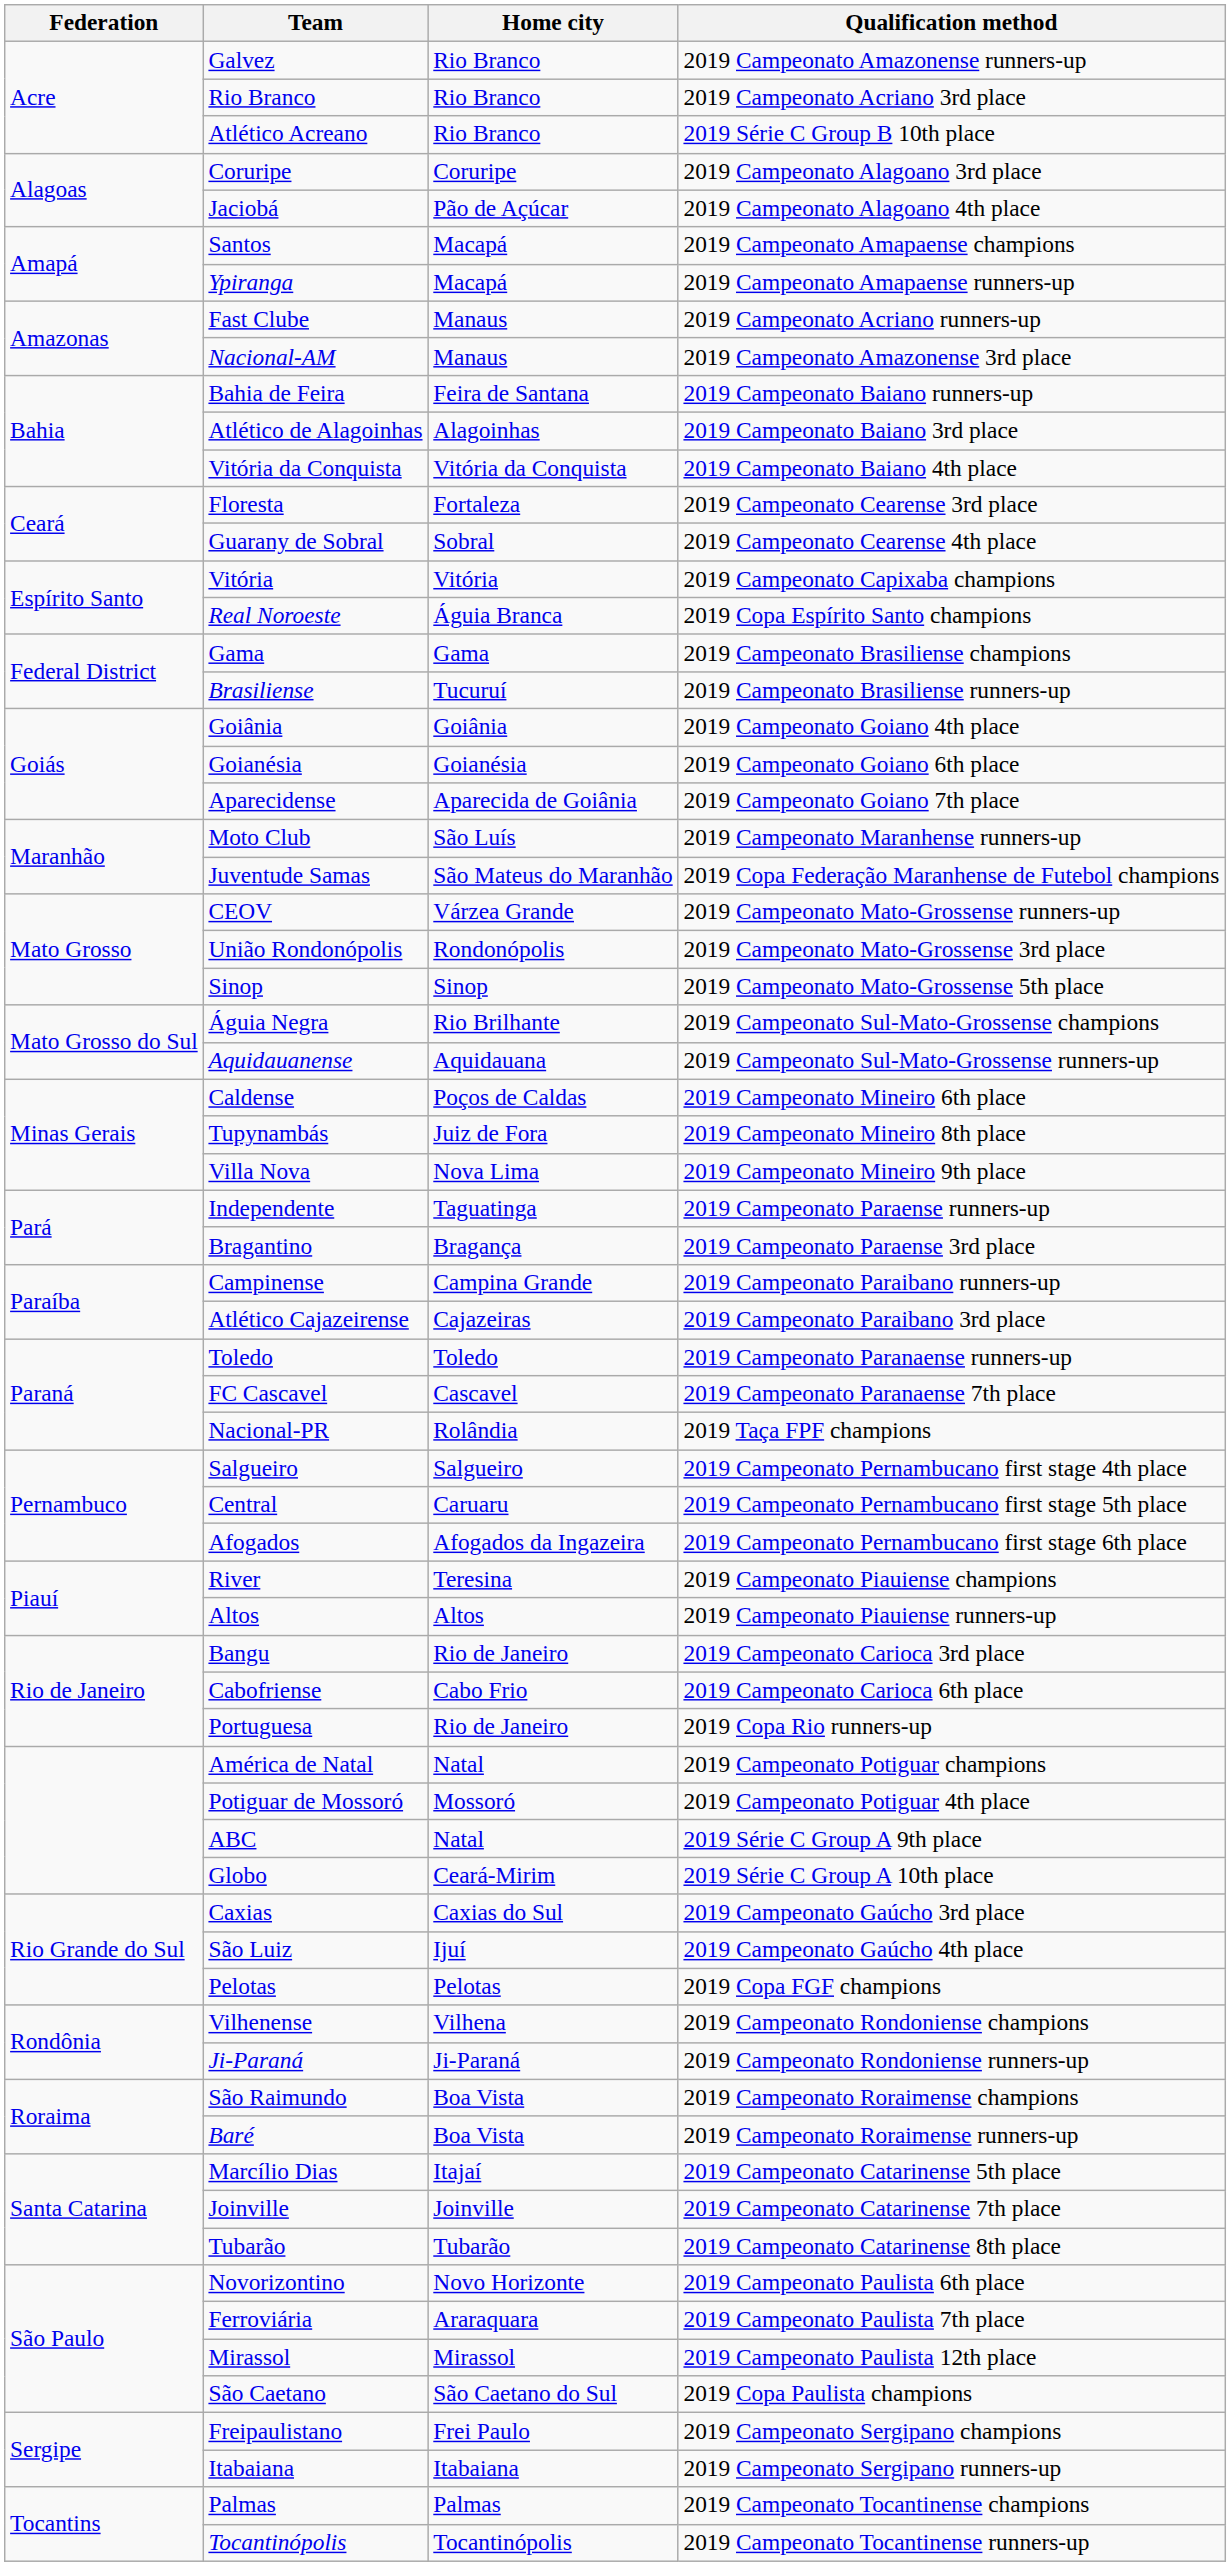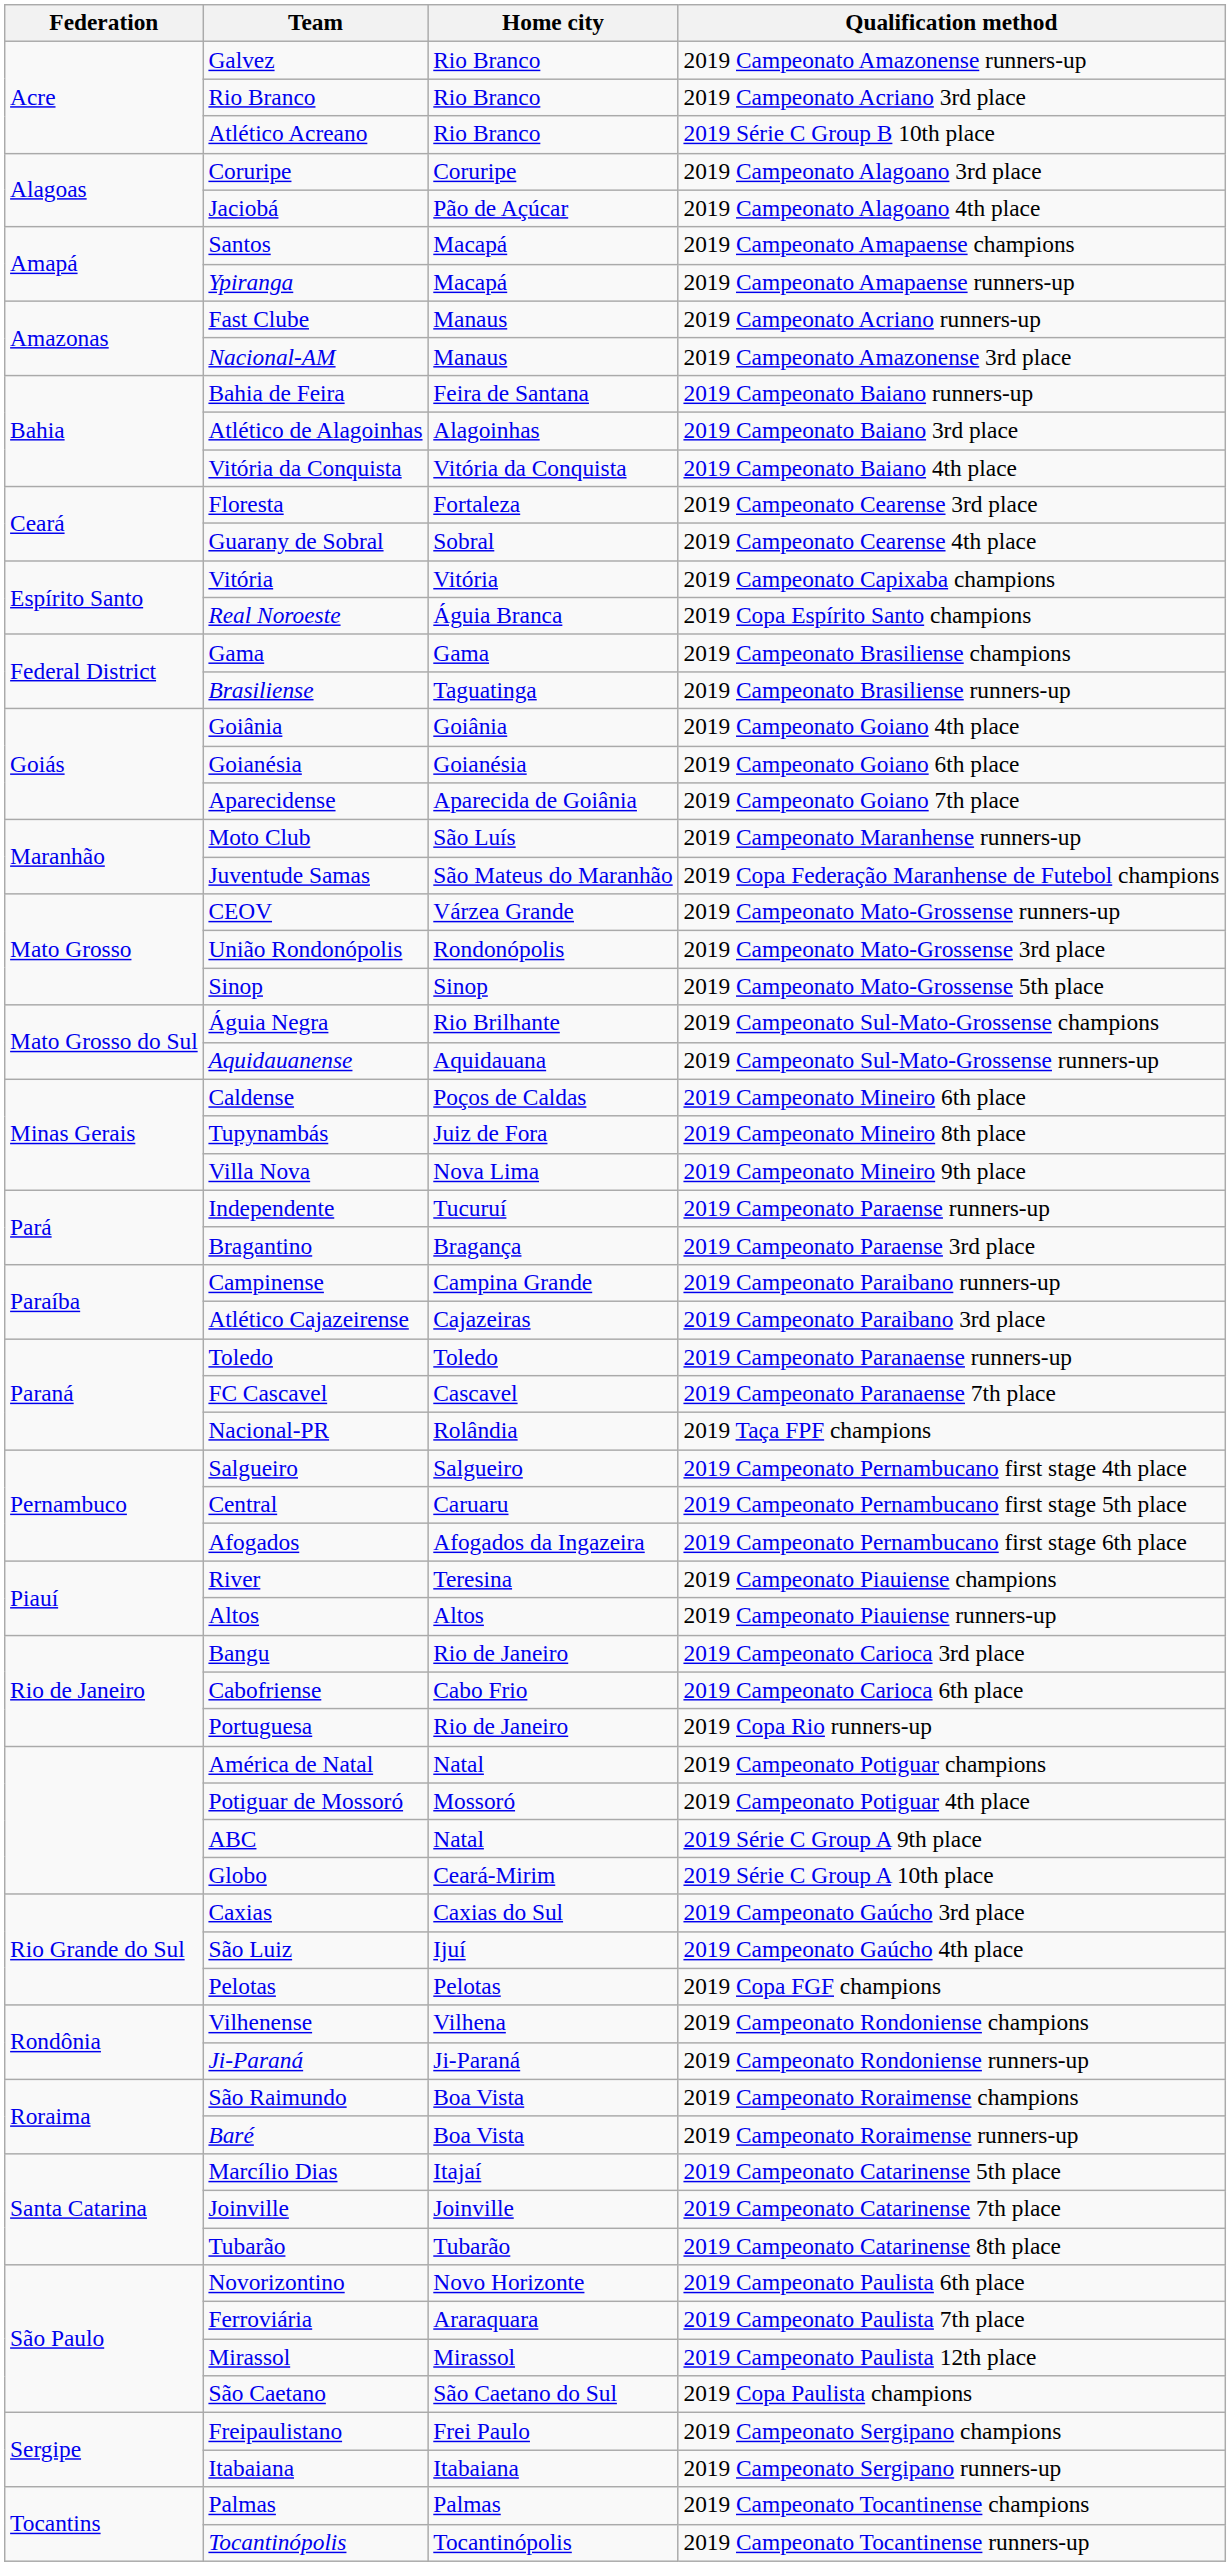 <table class="wikitable">
 <tr>
 <th>Federation</th>
 <th>Team</th>
 <th>Home city</th>
 <th>Qualification method</th>
 </tr>
 <tr>
 <td rowspan=3> <a href='#'>Acre</a></td>
 <td><a href='#'>Galvez</a></td>
 <td><a href='#'>Rio Branco</a></td>
 <td>2019 <a href='#'>Campeonato Amazonense</a> runners-up</td>
 </tr>
 <tr>
 <td><a href='#'>Rio Branco</a></td>
 <td><a href='#'>Rio Branco</a></td>
 <td>2019 <a href='#'>Campeonato Acriano</a> 3rd place</td>
 </tr>
 <tr>
 <td><a href='#'>Atlético Acreano</a></td>
 <td><a href='#'>Rio Branco</a></td>
 <td><a href='#'>2019 Série C Group B</a> 10th place</td>
 </tr>
 <tr>
 <td rowspan=2> <a href='#'>Alagoas</a></td>
 <td><a href='#'>Coruripe</a></td>
 <td><a href='#'>Coruripe</a></td>
 <td>2019 <a href='#'>Campeonato Alagoano</a> 3rd place</td>
 </tr>
 <tr>
 <td><a href='#'>Jaciobá</a></td>
 <td><a href='#'>Pão de Açúcar</a></td>
 <td>2019 <a href='#'>Campeonato Alagoano</a> 4th place</td>
 </tr>
 <tr>
 <td rowspan=2> <a href='#'>Amapá</a></td>
 <td><a href='#'>Santos</a></td>
 <td><a href='#'>Macapá</a></td>
 <td>2019 <a href='#'>Campeonato Amapaense</a> champions</td>
 </tr>
 <tr>
 <td><em><a href='#'>Ypiranga</a></em></td>
 <td><a href='#'>Macapá</a></td>
 <td>2019 <a href='#'>Campeonato Amapaense</a> runners-up</td>
 </tr>
 <tr>
 <td rowspan=2> <a href='#'>Amazonas</a></td>
 <td><a href='#'>Fast Clube</a></td>
 <td><a href='#'>Manaus</a></td>
 <td>2019 <a href='#'>Campeonato Acriano</a> runners-up</td>
 </tr>
 <tr>
 <td><em><a href='#'>Nacional-AM</a></em></td>
 <td><a href='#'>Manaus</a></td>
 <td>2019 <a href='#'>Campeonato Amazonense</a> 3rd place</td>
 </tr>
 <tr>
 <td rowspan=3> <a href='#'>Bahia</a></td>
 <td><a href='#'>Bahia de Feira</a></td>
 <td><a href='#'>Feira de Santana</a></td>
 <td><a href='#'>2019 Campeonato Baiano</a> runners-up</td>
 </tr>
 <tr>
 <td><a href='#'>Atlético de Alagoinhas</a></td>
 <td><a href='#'>Alagoinhas</a></td>
 <td><a href='#'>2019 Campeonato Baiano</a> 3rd place</td>
 </tr>
 <tr>
 <td><a href='#'>Vitória da Conquista</a></td>
 <td><a href='#'>Vitória da Conquista</a></td>
 <td><a href='#'>2019 Campeonato Baiano</a> 4th place</td>
 </tr>
 <tr>
 <td rowspan=2> <a href='#'>Ceará</a></td>
 <td><a href='#'>Floresta</a></td>
 <td><a href='#'>Fortaleza</a></td>
 <td>2019 <a href='#'>Campeonato Cearense</a> 3rd place</td>
 </tr>
 <tr>
 <td><a href='#'>Guarany de Sobral</a></td>
 <td><a href='#'>Sobral</a></td>
 <td>2019 <a href='#'>Campeonato Cearense</a> 4th place</td>
 </tr>
 <tr>
 <td rowspan=2> <a href='#'>Espírito Santo</a></td>
 <td><a href='#'>Vitória</a></td>
 <td><a href='#'>Vitória</a></td>
 <td>2019 <a href='#'>Campeonato Capixaba</a> champions</td>
 </tr>
 <tr>
 <td><em><a href='#'>Real Noroeste</a></em></td>
 <td><a href='#'>Águia Branca</a></td>
 <td>2019 <a href='#'>Copa Espírito Santo</a> champions</td>
 </tr>
 <tr>
 <td rowspan=2> <a href='#'>Federal District</a></td>
 <td><a href='#'>Gama</a></td>
 <td><a href='#'>Gama</a></td>
 <td>2019 <a href='#'>Campeonato Brasiliense</a> champions</td>
 </tr>
 <tr>
 <td><em><a href='#'>Brasiliense</a></em></td>
-<td><a href='#'>Tucuruí</a></td>
+<td><a href='#'>Taguatinga</a></td>
 <td>2019 <a href='#'>Campeonato Brasiliense</a> runners-up</td>
 </tr>
 <tr>
 <td rowspan=3> <a href='#'>Goiás</a></td>
 <td><a href='#'>Goiânia</a></td>
 <td><a href='#'>Goiânia</a></td>
 <td>2019 <a href='#'>Campeonato Goiano</a> 4th place</td>
 </tr>
 <tr>
 <td><a href='#'>Goianésia</a></td>
 <td><a href='#'>Goianésia</a></td>
 <td>2019 <a href='#'>Campeonato Goiano</a> 6th place</td>
 </tr>
 <tr>
 <td><a href='#'>Aparecidense</a></td>
 <td><a href='#'>Aparecida de Goiânia</a></td>
 <td>2019 <a href='#'>Campeonato Goiano</a> 7th place</td>
 </tr>
 <tr>
 <td rowspan=2> <a href='#'>Maranhão</a></td>
 <td><a href='#'>Moto Club</a></td>
 <td><a href='#'>São Luís</a></td>
 <td>2019 <a href='#'>Campeonato Maranhense</a> runners-up</td>
 </tr>
 <tr>
 <td><a href='#'>Juventude Samas</a></td>
 <td><a href='#'>São Mateus do Maranhão</a></td>
 <td>2019 <a href='#'>Copa Federação Maranhense de Futebol</a> champions</td>
 </tr>
 <tr>
 <td rowspan=3> <a href='#'>Mato Grosso</a></td>
 <td><a href='#'>CEOV</a></td>
 <td><a href='#'>Várzea Grande</a></td>
 <td>2019 <a href='#'>Campeonato Mato-Grossense</a> runners-up</td>
 </tr>
 <tr>
 <td><a href='#'>União Rondonópolis</a></td>
 <td><a href='#'>Rondonópolis</a></td>
 <td>2019 <a href='#'>Campeonato Mato-Grossense</a> 3rd place</td>
 </tr>
 <tr>
 <td><a href='#'>Sinop</a></td>
 <td><a href='#'>Sinop</a></td>
 <td>2019 <a href='#'>Campeonato Mato-Grossense</a> 5th place</td>
 </tr>
 <tr>
 <td rowspan=2> <a href='#'>Mato Grosso do Sul</a></td>
 <td><a href='#'>Águia Negra</a></td>
 <td><a href='#'>Rio Brilhante</a></td>
 <td>2019 <a href='#'>Campeonato Sul-Mato-Grossense</a> champions</td>
 </tr>
 <tr>
 <td><em><a href='#'>Aquidauanense</a></em></td>
 <td><a href='#'>Aquidauana</a></td>
 <td>2019 <a href='#'>Campeonato Sul-Mato-Grossense</a> runners-up</td>
 </tr>
 <tr>
 <td rowspan=3> <a href='#'>Minas Gerais</a></td>
 <td><a href='#'>Caldense</a></td>
 <td><a href='#'>Poços de Caldas</a></td>
 <td><a href='#'>2019 Campeonato Mineiro</a> 6th place</td>
 </tr>
 <tr>
 <td><a href='#'>Tupynambás</a></td>
 <td><a href='#'>Juiz de Fora</a></td>
 <td><a href='#'>2019 Campeonato Mineiro</a> 8th place</td>
 </tr>
 <tr>
 <td><a href='#'>Villa Nova</a></td>
 <td><a href='#'>Nova Lima</a></td>
 <td><a href='#'>2019 Campeonato Mineiro</a> 9th place</td>
 </tr>
 <tr>
 <td rowspan=2> <a href='#'>Pará</a></td>
 <td><a href='#'>Independente</a></td>
-<td><a href='#'>Taguatinga</a></td>
+<td><a href='#'>Tucuruí</a></td>
 <td><a href='#'>2019 Campeonato Paraense</a> runners-up</td>
 </tr>
 <tr>
 <td><a href='#'>Bragantino</a></td>
 <td><a href='#'>Bragança</a></td>
 <td><a href='#'>2019 Campeonato Paraense</a> 3rd place</td>
 </tr>
 <tr>
 <td rowspan=2> <a href='#'>Paraíba</a></td>
 <td><a href='#'>Campinense</a></td>
 <td><a href='#'>Campina Grande</a></td>
 <td><a href='#'>2019 Campeonato Paraibano</a> runners-up</td>
 </tr>
 <tr>
 <td><a href='#'>Atlético Cajazeirense</a></td>
 <td><a href='#'>Cajazeiras</a></td>
 <td><a href='#'>2019 Campeonato Paraibano</a> 3rd place</td>
 </tr>
 <tr>
 <td rowspan=3> <a href='#'>Paraná</a></td>
 <td><a href='#'>Toledo</a></td>
 <td><a href='#'>Toledo</a></td>
 <td><a href='#'>2019 Campeonato Paranaense</a> runners-up</td>
 </tr>
 <tr>
 <td><a href='#'>FC Cascavel</a></td>
 <td><a href='#'>Cascavel</a></td>
 <td><a href='#'>2019 Campeonato Paranaense</a> 7th place</td>
 </tr>
 <tr>
 <td><a href='#'>Nacional-PR</a></td>
 <td><a href='#'>Rolândia</a></td>
 <td>2019 <a href='#'>Taça FPF</a> champions</td>
 </tr>
 <tr>
 <td rowspan=3> <a href='#'>Pernambuco</a></td>
 <td><a href='#'>Salgueiro</a></td>
 <td><a href='#'>Salgueiro</a></td>
 <td><a href='#'>2019 Campeonato Pernambucano</a> first stage 4th place</td>
 </tr>
 <tr>
 <td><a href='#'>Central</a></td>
 <td><a href='#'>Caruaru</a></td>
 <td><a href='#'>2019 Campeonato Pernambucano</a> first stage 5th place</td>
 </tr>
 <tr>
 <td><a href='#'>Afogados</a></td>
 <td><a href='#'>Afogados da Ingazeira</a></td>
 <td><a href='#'>2019 Campeonato Pernambucano</a> first stage 6th place</td>
 </tr>
 <tr>
 <td rowspan=2> <a href='#'>Piauí</a></td>
 <td><a href='#'>River</a></td>
 <td><a href='#'>Teresina</a></td>
 <td>2019 <a href='#'>Campeonato Piauiense</a> champions</td>
 </tr>
 <tr>
 <td><a href='#'>Altos</a></td>
 <td><a href='#'>Altos</a></td>
 <td>2019 <a href='#'>Campeonato Piauiense</a> runners-up</td>
 </tr>
 <tr>
 <td rowspan=3> <a href='#'>Rio de Janeiro</a></td>
 <td><a href='#'>Bangu</a></td>
 <td><a href='#'>Rio de Janeiro</a></td>
 <td><a href='#'>2019 Campeonato Carioca</a> 3rd place</td>
 </tr>
 <tr>
 <td><a href='#'>Cabofriense</a></td>
 <td><a href='#'>Cabo Frio</a></td>
 <td><a href='#'>2019 Campeonato Carioca</a> 6th place</td>
 </tr>
 <tr>
 <td><a href='#'>Portuguesa</a></td>
 <td><a href='#'>Rio de Janeiro</a></td>
 <td>2019 <a href='#'>Copa Rio</a> runners-up</td>
 </tr>
 <tr>
 <td rowspan=4></td>
 <td><a href='#'>América de Natal</a></td>
 <td><a href='#'>Natal</a></td>
 <td>2019 <a href='#'>Campeonato Potiguar</a> champions</td>
 </tr>
 <tr>
 <td><a href='#'>Potiguar de Mossoró</a></td>
 <td><a href='#'>Mossoró</a></td>
 <td>2019 <a href='#'>Campeonato Potiguar</a> 4th place</td>
 </tr>
 <tr>
 <td><a href='#'>ABC</a></td>
 <td><a href='#'>Natal</a></td>
 <td><a href='#'>2019 Série C Group A</a> 9th place</td>
 </tr>
 <tr>
 <td><a href='#'>Globo</a></td>
 <td><a href='#'>Ceará-Mirim</a></td>
 <td><a href='#'>2019 Série C Group A</a> 10th place</td>
 </tr>
 <tr>
 <td rowspan=3> <a href='#'>Rio Grande do Sul</a></td>
 <td><a href='#'>Caxias</a></td>
 <td><a href='#'>Caxias do Sul</a></td>
 <td><a href='#'>2019 Campeonato Gaúcho</a> 3rd place</td>
 </tr>
 <tr>
 <td><a href='#'>São Luiz</a></td>
 <td><a href='#'>Ijuí</a></td>
 <td><a href='#'>2019 Campeonato Gaúcho</a> 4th place</td>
 </tr>
 <tr>
 <td><a href='#'>Pelotas</a></td>
 <td><a href='#'>Pelotas</a></td>
 <td>2019 <a href='#'>Copa FGF</a> champions</td>
 </tr>
 <tr>
 <td rowspan=2> <a href='#'>Rondônia</a></td>
 <td><a href='#'>Vilhenense</a></td>
 <td><a href='#'>Vilhena</a></td>
 <td>2019 <a href='#'>Campeonato Rondoniense</a> champions</td>
 </tr>
 <tr>
 <td><em><a href='#'>Ji-Paraná</a></em></td>
 <td><a href='#'>Ji-Paraná</a></td>
 <td>2019 <a href='#'>Campeonato Rondoniense</a> runners-up</td>
 </tr>
 <tr>
 <td rowspan=2> <a href='#'>Roraima</a></td>
 <td><a href='#'>São Raimundo</a></td>
 <td><a href='#'>Boa Vista</a></td>
 <td>2019 <a href='#'>Campeonato Roraimense</a> champions</td>
 </tr>
 <tr>
 <td><em><a href='#'>Baré</a></em></td>
 <td><a href='#'>Boa Vista</a></td>
 <td>2019 <a href='#'>Campeonato Roraimense</a> runners-up</td>
 </tr>
 <tr>
 <td rowspan=3> <a href='#'>Santa Catarina</a></td>
 <td><a href='#'>Marcílio Dias</a></td>
 <td><a href='#'>Itajaí</a></td>
 <td><a href='#'>2019 Campeonato Catarinense</a> 5th place</td>
 </tr>
 <tr>
 <td><a href='#'>Joinville</a></td>
 <td><a href='#'>Joinville</a></td>
 <td><a href='#'>2019 Campeonato Catarinense</a> 7th place</td>
 </tr>
 <tr>
 <td><a href='#'>Tubarão</a></td>
 <td><a href='#'>Tubarão</a></td>
 <td><a href='#'>2019 Campeonato Catarinense</a> 8th place</td>
 </tr>
 <tr>
 <td rowspan=4> <a href='#'>São Paulo</a></td>
 <td><a href='#'>Novorizontino</a></td>
 <td><a href='#'>Novo Horizonte</a></td>
 <td><a href='#'>2019 Campeonato Paulista</a> 6th place</td>
 </tr>
 <tr>
 <td><a href='#'>Ferroviária</a></td>
 <td><a href='#'>Araraquara</a></td>
 <td><a href='#'>2019 Campeonato Paulista</a> 7th place</td>
 </tr>
 <tr>
 <td><a href='#'>Mirassol</a></td>
 <td><a href='#'>Mirassol</a></td>
 <td><a href='#'>2019 Campeonato Paulista</a> 12th place</td>
 </tr>
 <tr>
 <td><a href='#'>São Caetano</a></td>
 <td><a href='#'>São Caetano do Sul</a></td>
 <td>2019 <a href='#'>Copa Paulista</a> champions</td>
 </tr>
 <tr>
 <td rowspan=2> <a href='#'>Sergipe</a></td>
 <td><a href='#'>Freipaulistano</a></td>
 <td><a href='#'>Frei Paulo</a></td>
 <td>2019 <a href='#'>Campeonato Sergipano</a> champions</td>
 </tr>
 <tr>
 <td><a href='#'>Itabaiana</a></td>
 <td><a href='#'>Itabaiana</a></td>
 <td>2019 <a href='#'>Campeonato Sergipano</a> runners-up</td>
 </tr>
 <tr>
 <td rowspan=2> <a href='#'>Tocantins</a></td>
 <td><a href='#'>Palmas</a></td>
 <td><a href='#'>Palmas</a></td>
 <td>2019 <a href='#'>Campeonato Tocantinense</a> champions</td>
 </tr>
 <tr>
 <td><em><a href='#'>Tocantinópolis</a></em></td>
 <td><a href='#'>Tocantinópolis</a></td>
 <td>2019 <a href='#'>Campeonato Tocantinense</a> runners-up</td>
 </tr>
 </table>
